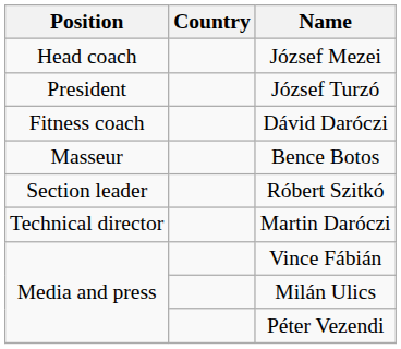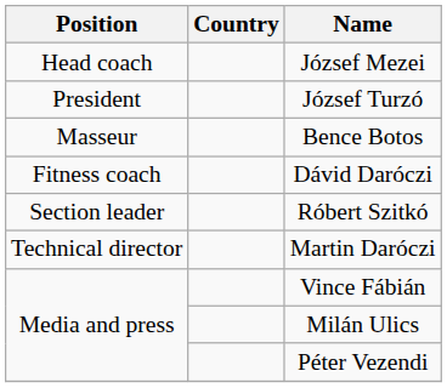 <table class="wikitable" style="text-align:center">
 <tr>
 <th>Position</th>
 <th>Country</th>
 <th>Name</th>
 </tr>
 <tr>
 <td>Head coach</td>
 <td align="centre"></td>
 <td>József Mezei</td>
 </tr>
 <tr>
 <td>President</td>
 <td align="centre"></td>
 <td>József Turzó</td>
 </tr>
 <tr>
+<td>Masseur</td>
+<td align="centre"></td>
+<td>Bence Botos</td>
+</tr>
+<tr>
 <td>Fitness coach</td>
 <td align="centre"></td>
 <td>Dávid Daróczi</td>
-</tr>
-<tr>
-<td>Masseur</td>
-<td align="centre"></td>
-<td>Bence Botos</td>
 </tr>
 <tr>
 <td>Section leader</td>
 <td align="centre"></td>
 <td>Róbert Szitkó</td>
 </tr>
 <tr>
 <td>Technical director</td>
 <td align="centre"></td>
 <td>Martin Daróczi</td>
 </tr>
 <tr>
 <td rowspan="3">Media and press</td>
 <td align="centre"></td>
 <td>Vince Fábián</td>
 </tr>
 <tr>
 <td align="centre"></td>
 <td>Milán Ulics</td>
 </tr>
 <tr>
 <td align="centre"></td>
 <td>Péter Vezendi</td>
 </tr>
 <tr>
 </tr>
 </table>
